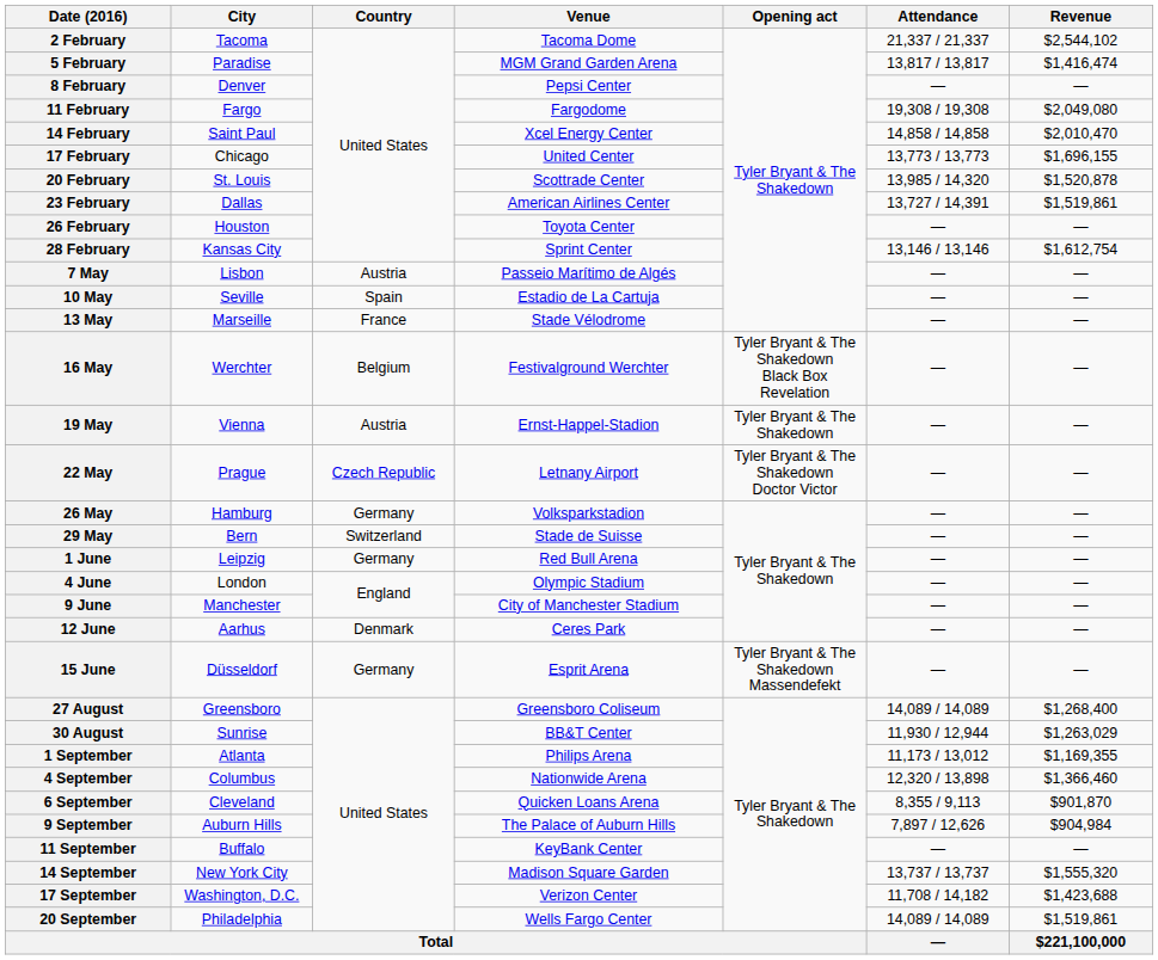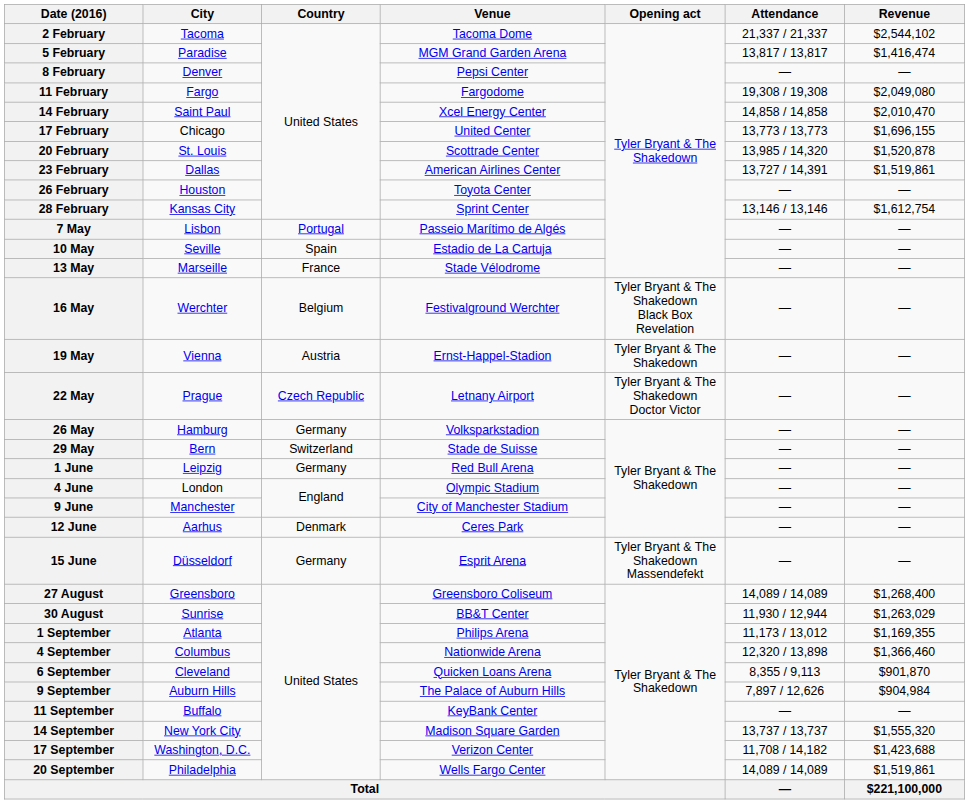 <table class="wikitable plainrowheaders" style="text-align:center;">
 <tr>
 <th scope="col" style="width:12em;">Date (2016)</th>
 <th scope="col" style="width:10em;">City</th>
 <th scope="col" style="width:10em;">Country</th>
 <th scope="col" style="width:20em;">Venue</th>
 <th scope="col" style="width:10em;">Opening act</th>
 <th scope="col" style="width:10em;">Attendance</th>
 <th scope="col" style="width:10em;">Revenue</th>
 </tr>
 <tr>
 <th scope="row" style="text-align:center;">2 February</th>
 <td><a href='#'>Tacoma</a></td>
 <td rowspan="10">United States</td>
 <td><a href='#'>Tacoma Dome</a></td>
 <td rowspan="13"><a href='#'>Tyler Bryant & The Shakedown</a></td>
 <td>21,337 / 21,337</td>
 <td>$2,544,102</td>
 </tr>
 <tr>
 <th scope="row" style="text-align:center;">5 February</th>
 <td><a href='#'>Paradise</a></td>
 <td><a href='#'>MGM Grand Garden Arena</a></td>
 <td>13,817 / 13,817</td>
 <td>$1,416,474</td>
 </tr>
 <tr>
 <th scope="row" style="text-align:center;">8 February</th>
 <td><a href='#'>Denver</a></td>
 <td><a href='#'>Pepsi Center</a></td>
 <td>—</td>
 <td>—</td>
 </tr>
 <tr>
 <th scope="row" style="text-align:center;">11 February</th>
 <td><a href='#'>Fargo</a></td>
 <td><a href='#'>Fargodome</a></td>
 <td>19,308 / 19,308</td>
 <td>$2,049,080</td>
 </tr>
 <tr>
 <th scope="row" style="text-align:center;">14 February</th>
 <td><a href='#'>Saint Paul</a></td>
 <td><a href='#'>Xcel Energy Center</a></td>
 <td>14,858 / 14,858</td>
 <td>$2,010,470</td>
 </tr>
 <tr>
 <th scope="row" style="text-align:center;">17 February</th>
 <td>Chicago</td>
 <td><a href='#'>United Center</a></td>
 <td>13,773 / 13,773</td>
 <td>$1,696,155</td>
 </tr>
 <tr>
 <th scope="row" style="text-align:center;">20 February</th>
 <td><a href='#'>St. Louis</a></td>
 <td><a href='#'>Scottrade Center</a></td>
 <td>13,985 / 14,320</td>
 <td>$1,520,878</td>
 </tr>
 <tr>
 <th scope="row" style="text-align:center;">23 February</th>
 <td><a href='#'>Dallas</a></td>
 <td><a href='#'>American Airlines Center</a></td>
 <td>13,727 / 14,391</td>
 <td>$1,519,861</td>
 </tr>
 <tr>
 <th scope="row" style="text-align:center;">26 February</th>
 <td><a href='#'>Houston</a></td>
 <td><a href='#'>Toyota Center</a></td>
 <td>—</td>
 <td>—</td>
 </tr>
 <tr>
 <th scope="row" style="text-align:center;">28 February </th>
 <td><a href='#'>Kansas City</a></td>
 <td><a href='#'>Sprint Center</a></td>
 <td>13,146 / 13,146</td>
 <td>$1,612,754</td>
 </tr>
 <tr>
 <th scope="row" style="text-align:center;">7 May</th>
 <td><a href='#'>Lisbon</a></td>
-<td>Austria</td>
+<td><a href='#'>Portugal</a></td>
 <td><a href='#'>Passeio Marítimo de Algés</a></td>
 <td>—</td>
 <td>—</td>
 </tr>
 <tr>
 <th scope="row" style="text-align:center;">10 May</th>
 <td><a href='#'>Seville</a></td>
 <td>Spain</td>
 <td><a href='#'>Estadio de La Cartuja</a></td>
 <td>—</td>
 <td>—</td>
 </tr>
 <tr>
 <th scope="row" style="text-align:center;">13 May</th>
 <td><a href='#'>Marseille</a></td>
 <td>France</td>
 <td><a href='#'>Stade Vélodrome</a></td>
 <td>—</td>
 <td>—</td>
 </tr>
 <tr>
 <th scope="row" style="text-align:center;">16 May</th>
 <td><a href='#'>Werchter</a></td>
 <td>Belgium</td>
 <td><a href='#'>Festivalground Werchter</a></td>
 <td>Tyler Bryant & The Shakedown<br>Black Box Revelation</td>
 <td>—</td>
 <td>—</td>
 </tr>
 <tr>
 <th scope="row" style="text-align:center;">19 May</th>
 <td><a href='#'>Vienna</a></td>
 <td>Austria</td>
 <td><a href='#'>Ernst-Happel-Stadion</a></td>
 <td>Tyler Bryant & The Shakedown</td>
 <td>—</td>
 <td>—</td>
 </tr>
 <tr>
 <th scope="row" style="text-align:center;">22 May</th>
 <td><a href='#'>Prague</a></td>
 <td><a href='#'>Czech Republic</a></td>
 <td><a href='#'>Letnany Airport</a></td>
 <td>Tyler Bryant & The Shakedown<br>Doctor Victor</td>
 <td>—</td>
 <td>—</td>
 </tr>
 <tr>
 <th scope="row" style="text-align:center;">26 May</th>
 <td><a href='#'>Hamburg</a></td>
 <td>Germany</td>
 <td><a href='#'>Volksparkstadion</a></td>
 <td rowspan="6">Tyler Bryant & The Shakedown</td>
 <td>—</td>
 <td>—</td>
 </tr>
 <tr>
 <th scope="row" style="text-align:center;">29 May</th>
 <td><a href='#'>Bern</a></td>
 <td>Switzerland</td>
 <td><a href='#'>Stade de Suisse</a></td>
 <td>—</td>
 <td>—</td>
 </tr>
 <tr>
 <th scope="row" style="text-align:center;">1 June</th>
 <td><a href='#'>Leipzig</a></td>
 <td>Germany</td>
 <td><a href='#'>Red Bull Arena</a></td>
 <td>—</td>
 <td>—</td>
 </tr>
 <tr>
 <th scope="row" style="text-align:center;">4 June</th>
 <td>London</td>
 <td rowspan="2">England</td>
 <td><a href='#'>Olympic Stadium</a></td>
 <td>—</td>
 <td>—</td>
 </tr>
 <tr>
 <th scope="row" style="text-align:center;">9 June</th>
 <td><a href='#'>Manchester</a></td>
 <td><a href='#'>City of Manchester Stadium</a></td>
 <td>—</td>
 <td>—</td>
 </tr>
 <tr>
 <th scope="row" style="text-align:center;">12 June</th>
 <td><a href='#'>Aarhus</a></td>
 <td>Denmark</td>
 <td><a href='#'>Ceres Park</a></td>
 <td>—</td>
 <td>—</td>
 </tr>
 <tr>
 <th scope="row" style="text-align:center;">15 June</th>
 <td><a href='#'>Düsseldorf</a></td>
 <td>Germany</td>
 <td><a href='#'>Esprit Arena</a></td>
 <td>Tyler Bryant & The Shakedown<br>Massendefekt</td>
 <td>—</td>
 <td>—</td>
 </tr>
 <tr>
 <th scope="row" style="text-align:center;">27 August </th>
 <td><a href='#'>Greensboro</a></td>
 <td rowspan="10">United States</td>
 <td><a href='#'>Greensboro Coliseum</a></td>
 <td rowspan="10">Tyler Bryant & The Shakedown</td>
 <td>14,089 / 14,089</td>
 <td>$1,268,400</td>
 </tr>
 <tr>
 <th scope="row" style="text-align:center;">30 August </th>
 <td><a href='#'>Sunrise</a></td>
 <td><a href='#'>BB&T Center</a></td>
 <td>11,930 / 12,944</td>
 <td>$1,263,029</td>
 </tr>
 <tr>
 <th scope="row" style="text-align:center;">1 September </th>
 <td><a href='#'>Atlanta</a></td>
 <td><a href='#'>Philips Arena</a></td>
 <td>11,173 / 13,012</td>
 <td>$1,169,355</td>
 </tr>
 <tr>
 <th scope="row" style="text-align:center;">4 September </th>
 <td><a href='#'>Columbus</a></td>
 <td><a href='#'>Nationwide Arena</a></td>
 <td>12,320 / 13,898</td>
 <td>$1,366,460</td>
 </tr>
 <tr>
 <th scope="row" style="text-align:center;">6 September </th>
 <td><a href='#'>Cleveland</a></td>
 <td><a href='#'>Quicken Loans Arena</a></td>
 <td>8,355 / 9,113</td>
 <td>$901,870</td>
 </tr>
 <tr>
 <th scope="row" style="text-align:center;">9 September </th>
 <td><a href='#'>Auburn Hills</a></td>
 <td><a href='#'>The Palace of Auburn Hills</a></td>
 <td>7,897 / 12,626</td>
 <td>$904,984</td>
 </tr>
 <tr>
 <th scope="row" style="text-align:center;">11 September </th>
 <td><a href='#'>Buffalo</a></td>
 <td><a href='#'>KeyBank Center</a></td>
 <td>—</td>
 <td>—</td>
 </tr>
 <tr>
 <th scope="row" style="text-align:center;">14 September </th>
 <td><a href='#'>New York City</a></td>
 <td><a href='#'>Madison Square Garden</a></td>
 <td>13,737 / 13,737</td>
 <td>$1,555,320</td>
 </tr>
 <tr>
 <th scope="row" style="text-align:center;">17 September </th>
 <td><a href='#'>Washington, D.C.</a></td>
 <td><a href='#'>Verizon Center</a></td>
 <td>11,708 / 14,182</td>
 <td>$1,423,688</td>
 </tr>
 <tr>
 <th scope="row" style="text-align:center;">20 September </th>
 <td><a href='#'>Philadelphia</a></td>
 <td><a href='#'>Wells Fargo Center</a></td>
 <td>14,089 / 14,089</td>
 <td>$1,519,861</td>
 </tr>
 <tr>
 <th colspan="5">Total</th>
 <th>—</th>
 <th>$221,100,000</th>
 </tr>
 </table>
